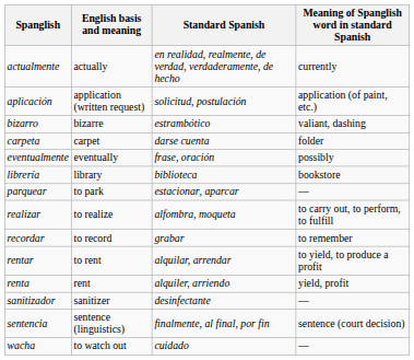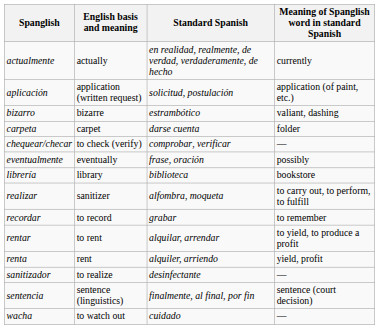 <table class="wikitable">
 <tr>
 <th>Spanglish</th>
 <th>English basis and meaning</th>
 <th>Standard Spanish</th>
 <th>Meaning of Spanglish word in standard Spanish</th>
 </tr>
 <tr>
 <td><em>actualmente</em></td>
 <td>actually</td>
 <td><em>en realidad, realmente, de verdad, verdaderamente, de hecho</em></td>
 <td>currently</td>
 </tr>
 <tr>
 <td><em>aplicación</em></td>
 <td>application (written request)</td>
 <td><em>solicitud, postulación</em></td>
 <td>application (of paint, etc.)</td>
 </tr>
 <tr>
 <td><em>bizarro</em></td>
 <td>bizarre</td>
 <td><em>estrambótico</em></td>
 <td>valiant, dashing</td>
 </tr>
 <tr>
 <td><em>carpeta</em></td>
 <td>carpet</td>
 <td><em>darse cuenta</em></td>
 <td>folder</td>
 </tr>
 <tr>
+<td><em>chequear/checar</em></td>
+<td>to check (verify)</td>
+<td><em>comprobar</em>, <em>verificar</em></td>
+<td>—</td>
+</tr>
+<tr>
 <td><em>eventualmente</em></td>
 <td>eventually</td>
 <td><em>frase, oración</em></td>
 <td>possibly</td>
 </tr>
 <tr>
 <td><em>librería</em></td>
 <td>library</td>
 <td><em>biblioteca</em></td>
 <td>bookstore</td>
 </tr>
 <tr>
-<td><em>parquear</em></td>
-<td>to park</td>
-<td><em>estacionar</em>, <em>aparcar</em></td>
-<td>—</td>
-</tr>
-<tr>
 <td><em>realizar</em></td>
-<td>to realize</td>
+<td>sanitizer</td>
 <td><em>alfombra</em>, <em>moqueta</em></td>
 <td>to carry out, to perform, to fulfill</td>
 </tr>
 <tr>
 <td><em>recordar</em></td>
 <td>to record</td>
 <td><em>grabar</em></td>
 <td>to remember</td>
 </tr>
 <tr>
 <td><em>rentar</em></td>
 <td>to rent</td>
 <td><em>alquilar, arrendar</em></td>
 <td>to yield, to produce a profit</td>
 </tr>
 <tr>
 <td><em>renta</em></td>
 <td>rent</td>
 <td><em>alquiler, arriendo</em></td>
 <td>yield, profit</td>
 </tr>
 <tr>
 <td><em>sanitizador</em></td>
-<td>sanitizer</td>
+<td>to realize</td>
 <td><em>desinfectante</em></td>
 <td>—</td>
 </tr>
 <tr>
 <td><em>sentencia</em></td>
 <td>sentence (linguistics)</td>
 <td><em>finalmente, al final, por fin</em></td>
 <td>sentence (court decision)</td>
 </tr>
 <tr>
 <td><em>wacha</em></td>
 <td>to watch out</td>
 <td><em>cuidado</em></td>
 <td>—</td>
 </tr>
 </table>
